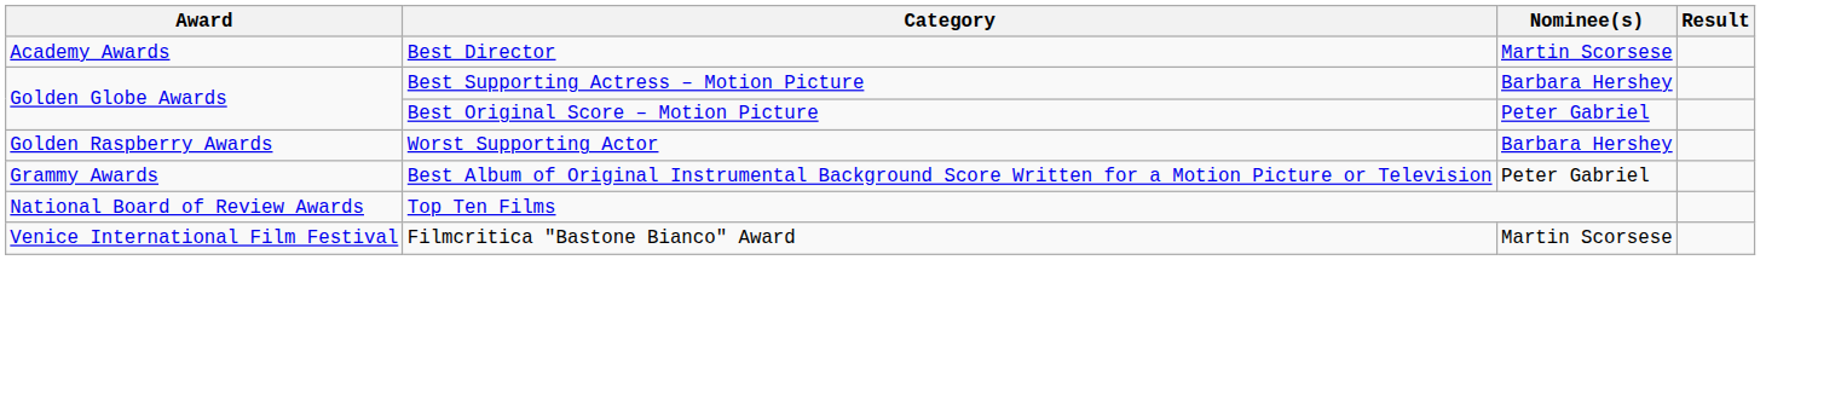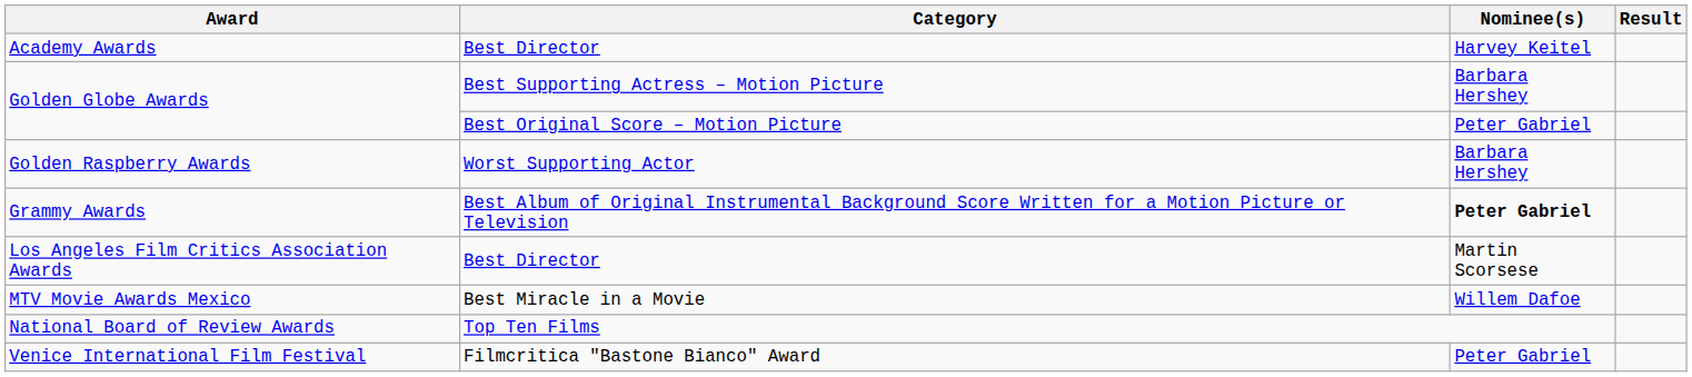 <table class="wikitable">
 <tr>
 <th>Award</th>
 <th>Category</th>
 <th>Nominee(s)</th>
 <th>Result</th>
 </tr>
 <tr>
 <td><a href='#'>Academy Awards</a></td>
 <td><a href='#'>Best Director</a></td>
-<td><a href='#'>Martin Scorsese</a></td>
+<td><a href='#'>Harvey Keitel</a></td>
 <td></td>
 </tr>
 <tr>
 <td rowspan="2"><a href='#'>Golden Globe Awards</a></td>
 <td><a href='#'>Best Supporting Actress – Motion Picture</a></td>
 <td><a href='#'>Barbara Hershey</a></td>
 <td></td>
 </tr>
 <tr>
 <td><a href='#'>Best Original Score – Motion Picture</a></td>
 <td><a href='#'>Peter Gabriel</a></td>
 <td></td>
 </tr>
 <tr>
 <td><a href='#'>Golden Raspberry Awards</a></td>
 <td><a href='#'>Worst Supporting Actor</a></td>
 <td><a href='#'>Barbara Hershey</a></td>
 <td></td>
 </tr>
 <tr>
 <td><a href='#'>Grammy Awards</a></td>
 <td><a href='#'>Best Album of Original Instrumental Background Score Written for a Motion Picture or Television</a></td>
-<td>Peter Gabriel</td>
+<td><strong>Peter Gabriel</strong></td>
+<td></td>
+</tr>
+<tr>
+<td><a href='#'>Los Angeles Film Critics Association Awards</a></td>
+<td><a href='#'>Best Director</a></td>
+<td>Martin Scorsese</td>
+<td></td>
+</tr>
+<tr>
+<td><a href='#'>MTV Movie Awards Mexico</a></td>
+<td>Best Miracle in a Movie</td>
+<td><a href='#'>Willem Dafoe</a> </td>
 <td></td>
 </tr>
 <tr>
 <td><a href='#'>National Board of Review Awards</a></td>
 <td colspan="2"><a href='#'>Top Ten Films</a></td>
 <td></td>
 </tr>
 <tr>
 <td><a href='#'>Venice International Film Festival</a></td>
 <td>Filmcritica "Bastone Bianco" Award</td>
-<td>Martin Scorsese</td>
+<td><a href='#'>Peter Gabriel</a></td>
 <td></td>
 </tr>
 </table>
